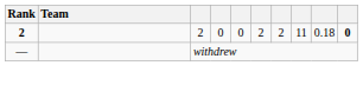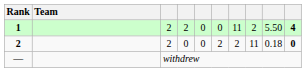 <table class="wikitable" style="text-align: center;">
 <tr>
 <th width=20>Rank</th>
 <th width=200 style="text-align:left;">Team</th>
 <th width=20></th>
 <th width=20></th>
 <th width=20></th>
 <th width=20></th>
 <th width=20></th>
 <th width=20></th>
 <th width=20></th>
 <th width=20></th>
+</tr>
+<tr style="background:#ccffcc;">
+<td><strong>1</strong></td>
+<td style="text-align:left;"></td>
+<td>2</td>
+<td>2</td>
+<td>0</td>
+<td>0</td>
+<td>11</td>
+<td>2</td>
+<td>5.50</td>
+<td><strong>4</strong></td>
 </tr>
 <tr>
 <td><strong>2</strong></td>
 <td style="text-align:left;"></td>
 <td>2</td>
 <td>0</td>
 <td>0</td>
 <td>2</td>
 <td>2</td>
 <td>11</td>
 <td>0.18</td>
 <td><strong>0</strong></td>
 </tr>
 <tr>
 <td><strong>—</strong></td>
 <td style="text-align:left;"></td>
 <td align="left" colspan="8"><em>withdrew</em></td>
 </tr>
 </table>
